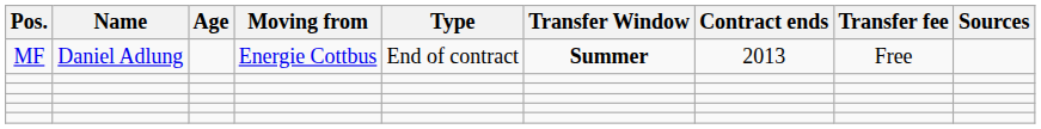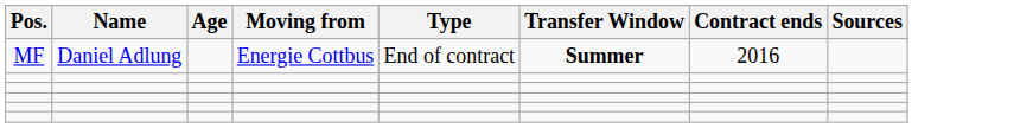 <table class="wikitable" style="text-align: center">
 <tr>
 <th>Pos.</th>
 <th>Name</th>
 <th>Age</th>
 <th>Moving from</th>
 <th>Type</th>
 <th>Transfer Window</th>
 <th>Contract ends</th>
-<th>Transfer fee</th>
 <th>Sources</th>
 </tr>
 <tr>
 <td><a href='#'>MF</a></td>
 <td><a href='#'>Daniel Adlung</a></td>
 <td></td>
 <td><a href='#'>Energie Cottbus</a></td>
 <td>End of contract</td>
 <td><strong>Summer</strong></td>
-<td>2013</td>
-<td>Free</td>
+<td>2016</td>
 <td></td>
 </tr>
 <tr>
-<td></td>
 <td></td>
 <td></td>
 <td></td>
 <td></td>
 <td></td>
 <td></td>
 <td></td>
 <td></td>
 </tr>
 <tr>
 <td></td>
 <td></td>
 <td></td>
 <td></td>
 <td></td>
 <td></td>
 <td></td>
 <td></td>
-<td></td>
 </tr>
 <tr>
-<td></td>
 <td></td>
 <td></td>
 <td></td>
 <td></td>
 <td></td>
 <td></td>
 <td></td>
 <td></td>
 </tr>
 <tr>
 <td></td>
 <td></td>
 <td></td>
 <td></td>
 <td></td>
 <td></td>
 <td></td>
 <td></td>
-<td></td>
 </tr>
 <tr>
 <td></td>
 <td></td>
 <td></td>
 <td></td>
 <td></td>
 <td></td>
 <td></td>
 <td></td>
-<td></td>
 </tr>
 </table>
